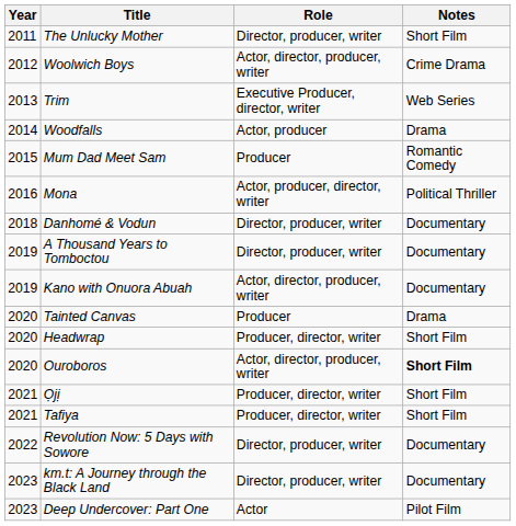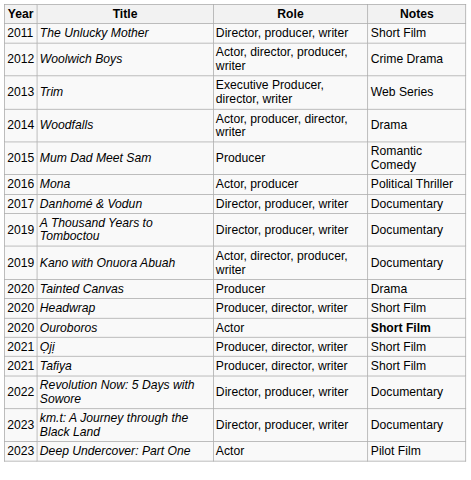 <table class="wikitable">
 <tr>
 <th>Year</th>
 <th>Title</th>
 <th>Role</th>
 <th>Notes</th>
 </tr>
 <tr>
 <td>2011</td>
 <td><em>The Unlucky Mother</em></td>
 <td>Director, producer, writer</td>
 <td>Short Film</td>
 </tr>
 <tr>
 <td>2012</td>
 <td><em>Woolwich Boys</em></td>
 <td>Actor, director, producer, writer</td>
 <td>Crime Drama</td>
 </tr>
 <tr>
 <td>2013</td>
 <td><em>Trim</em></td>
 <td>Executive Producer, director, writer</td>
 <td>Web Series</td>
 </tr>
 <tr>
 <td>2014</td>
 <td><em>Woodfalls</em></td>
-<td>Actor, producer</td>
+<td>Actor, producer, director, writer</td>
 <td>Drama</td>
 </tr>
 <tr>
 <td>2015</td>
 <td><em>Mum Dad Meet Sam</em></td>
 <td>Producer</td>
 <td>Romantic Comedy</td>
 </tr>
 <tr>
 <td>2016</td>
 <td><em>Mona</em></td>
-<td>Actor, producer, director, writer</td>
+<td>Actor, producer</td>
 <td>Political Thriller</td>
 </tr>
 <tr>
-<td>2018</td>
+<td>2017</td>
 <td><em>Danhomé & Vodun</em></td>
 <td>Director, producer, writer</td>
 <td>Documentary</td>
 </tr>
 <tr>
 <td>2019</td>
 <td><em>A Thousand Years to Tomboctou</em></td>
 <td>Director, producer, writer</td>
 <td>Documentary</td>
 </tr>
 <tr>
 <td>2019</td>
 <td><em>Kano with Onuora Abuah</em></td>
 <td>Actor, director, producer, writer</td>
 <td>Documentary</td>
 </tr>
 <tr>
 <td>2020</td>
 <td><em>Tainted Canvas</em></td>
 <td>Producer</td>
 <td>Drama</td>
 </tr>
 <tr>
 <td>2020</td>
 <td><em>Headwrap</em></td>
 <td>Producer, director, writer</td>
 <td>Short Film</td>
 </tr>
 <tr>
 <td>2020</td>
 <td><em>Ouroboros</em></td>
-<td>Actor, director, producer, writer</td>
+<td>Actor</td>
 <td><strong>Short Film</strong></td>
 </tr>
 <tr>
 <td>2021</td>
 <td><em>Ọjị</em></td>
 <td>Producer, director, writer</td>
 <td>Short Film</td>
 </tr>
 <tr>
 <td>2021</td>
 <td><em>Tafiya</em></td>
 <td>Producer, director, writer</td>
 <td>Short Film</td>
 </tr>
 <tr>
 <td>2022</td>
 <td><em>Revolution Now: 5 Days with Sowore</em></td>
 <td>Director, producer, writer</td>
 <td>Documentary</td>
 </tr>
 <tr>
 <td>2023</td>
 <td><em>km.t: A Journey through the Black Land</em></td>
 <td>Director, producer, writer</td>
 <td>Documentary</td>
 </tr>
 <tr>
 <td>2023</td>
 <td><em>Deep Undercover: Part One</em></td>
 <td>Actor</td>
 <td>Pilot Film</td>
 </tr>
 </table>
